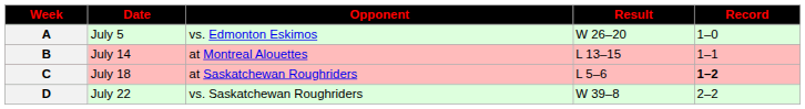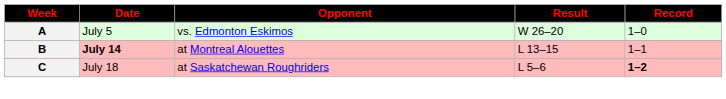 <table class="wikitable" style="width:80%;">
 <tr style="text-align:center; background:black; color:red;">
 <td><strong>Week</strong></td>
 <td><strong>Date</strong></td>
 <td><strong>Opponent</strong></td>
 <td><strong>Result</strong></td>
 <td><strong>Record</strong></td>
 </tr>
 <tr style="background:#ddffdd">
 <th>A</th>
 <td>July 5</td>
 <td>vs. <a href='#'>Edmonton Eskimos</a></td>
 <td>W 26–20</td>
 <td>1–0</td>
 </tr>
 <tr style="background:#ffbbbb">
 <th>B</th>
-<td>July 14</td>
+<td><strong>July 14</strong></td>
 <td>at <a href='#'>Montreal Alouettes</a></td>
 <td>L 13–15</td>
 <td>1–1</td>
 </tr>
 <tr style="background:#ffbbbb">
 <th>C</th>
 <td>July 18</td>
 <td>at <a href='#'>Saskatchewan Roughriders</a></td>
 <td>L 5–6</td>
 <td><strong>1–2</strong></td>
 </tr>
-<tr style="background:#ddffdd">
-<th>D</th>
-<td>July 22</td>
-<td>vs. Saskatchewan Roughriders</td>
-<td>W 39–8</td>
-<td>2–2</td>
-</tr>
 </table>
